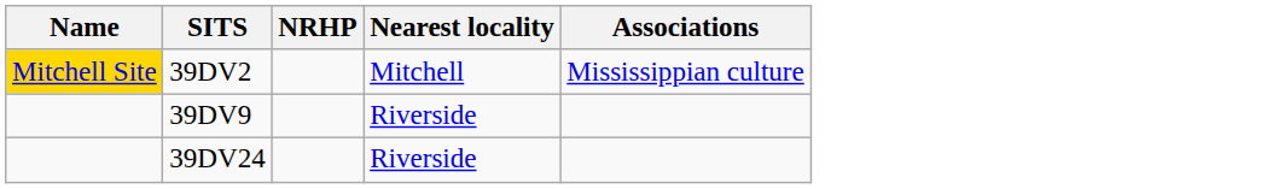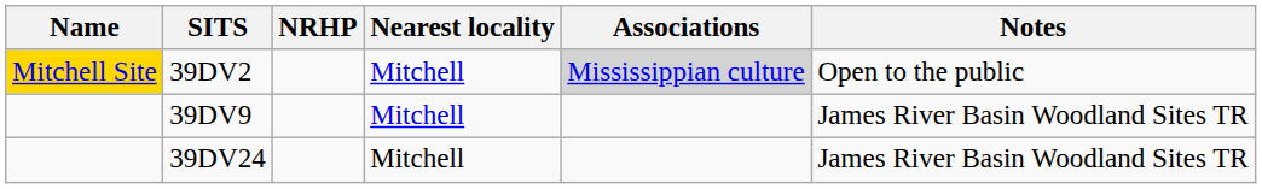 <table class="wikitable sortable">
 <tr>
 <th scope="col">Name</th>
 <th scope="col">SITS</th>
 <th scope="col">NRHP</th>
 <th scope="col">Nearest locality</th>
 <th scope="col">Associations</th>
+<th scope="col" class="unsortable">Notes</th>
 </tr>
 <tr>
 <td style="background: gold;"><a href='#'>Mitchell Site</a></td>
 <td>39DV2</td>
 <td></td>
 <td><a href='#'>Mitchell</a></td>
-<td><a href='#'>Mississippian culture</a></td>
+<td style="background: lightgrey;"><a href='#'>Mississippian culture</a></td>
+<td>Open to the public</td>
 </tr>
 <tr>
 <td></td>
 <td>39DV9</td>
 <td></td>
-<td><a href='#'>Riverside</a></td>
+<td><a href='#'>Mitchell</a></td>
 <td></td>
+<td>James River Basin Woodland Sites TR</td>
 </tr>
 <tr>
 <td></td>
 <td>39DV24</td>
 <td></td>
-<td><a href='#'>Riverside</a></td>
+<td>Mitchell</td>
 <td></td>
+<td>James River Basin Woodland Sites TR</td>
 </tr>
 </table>
